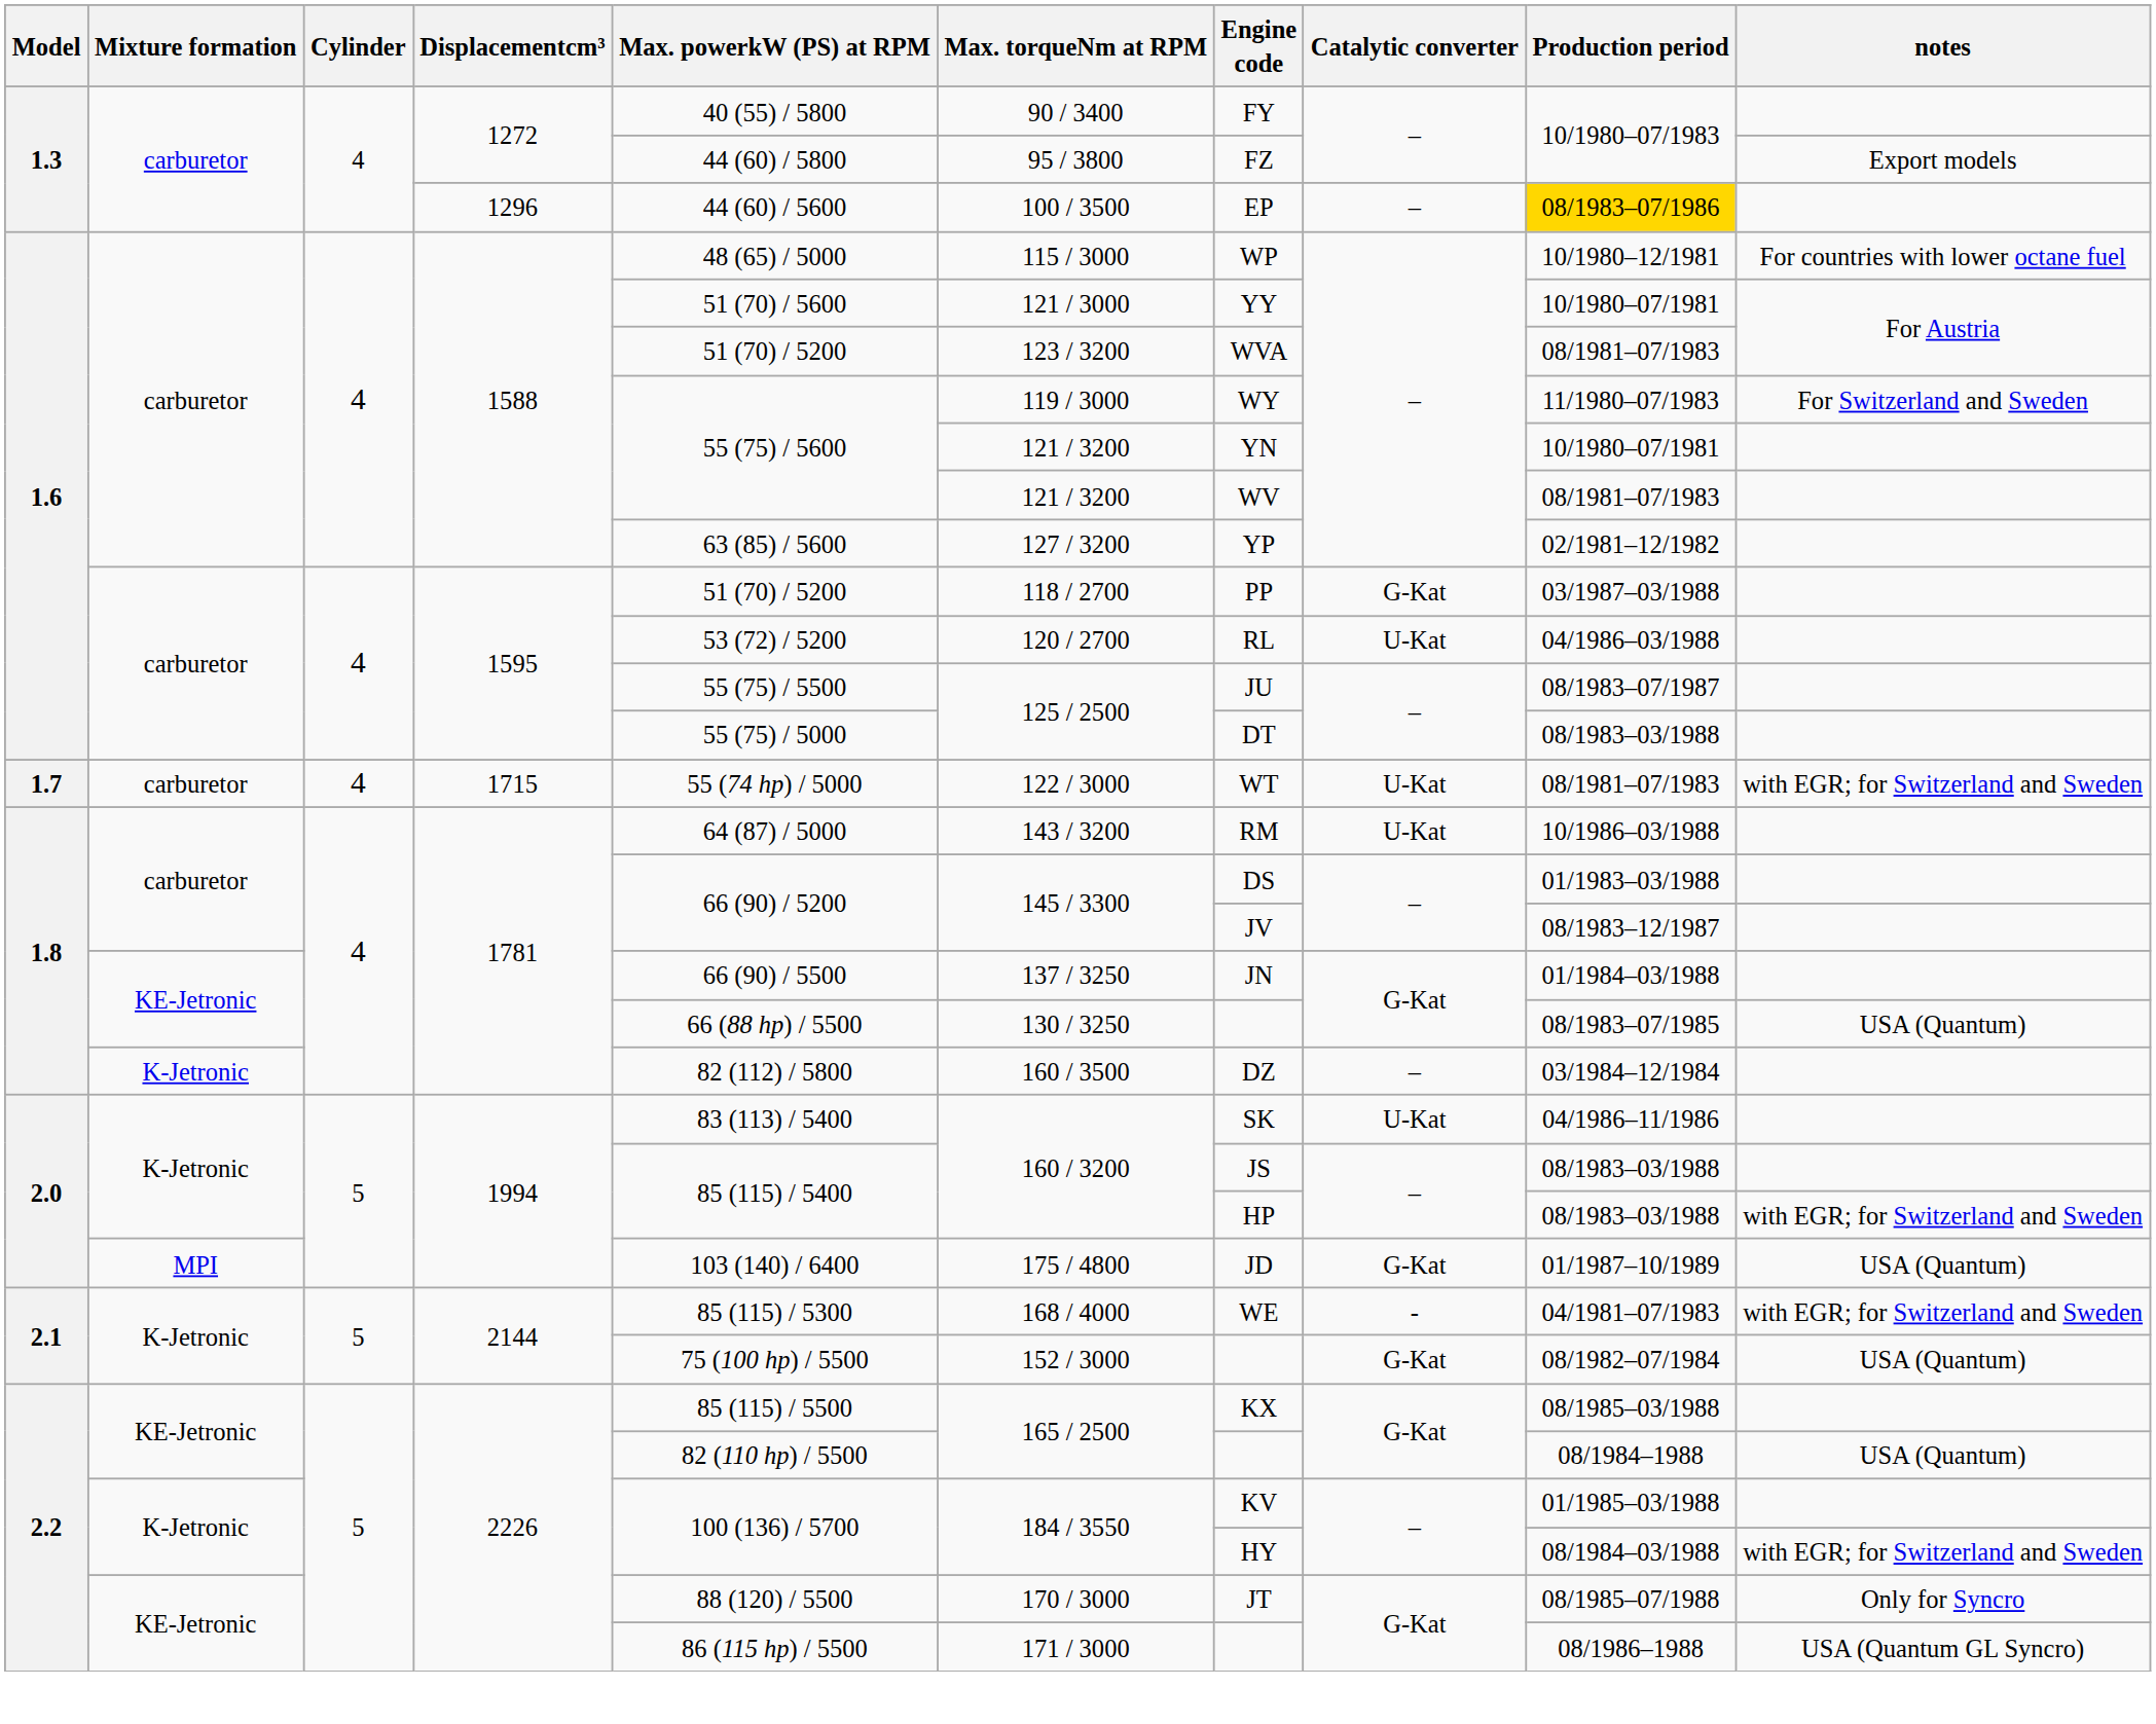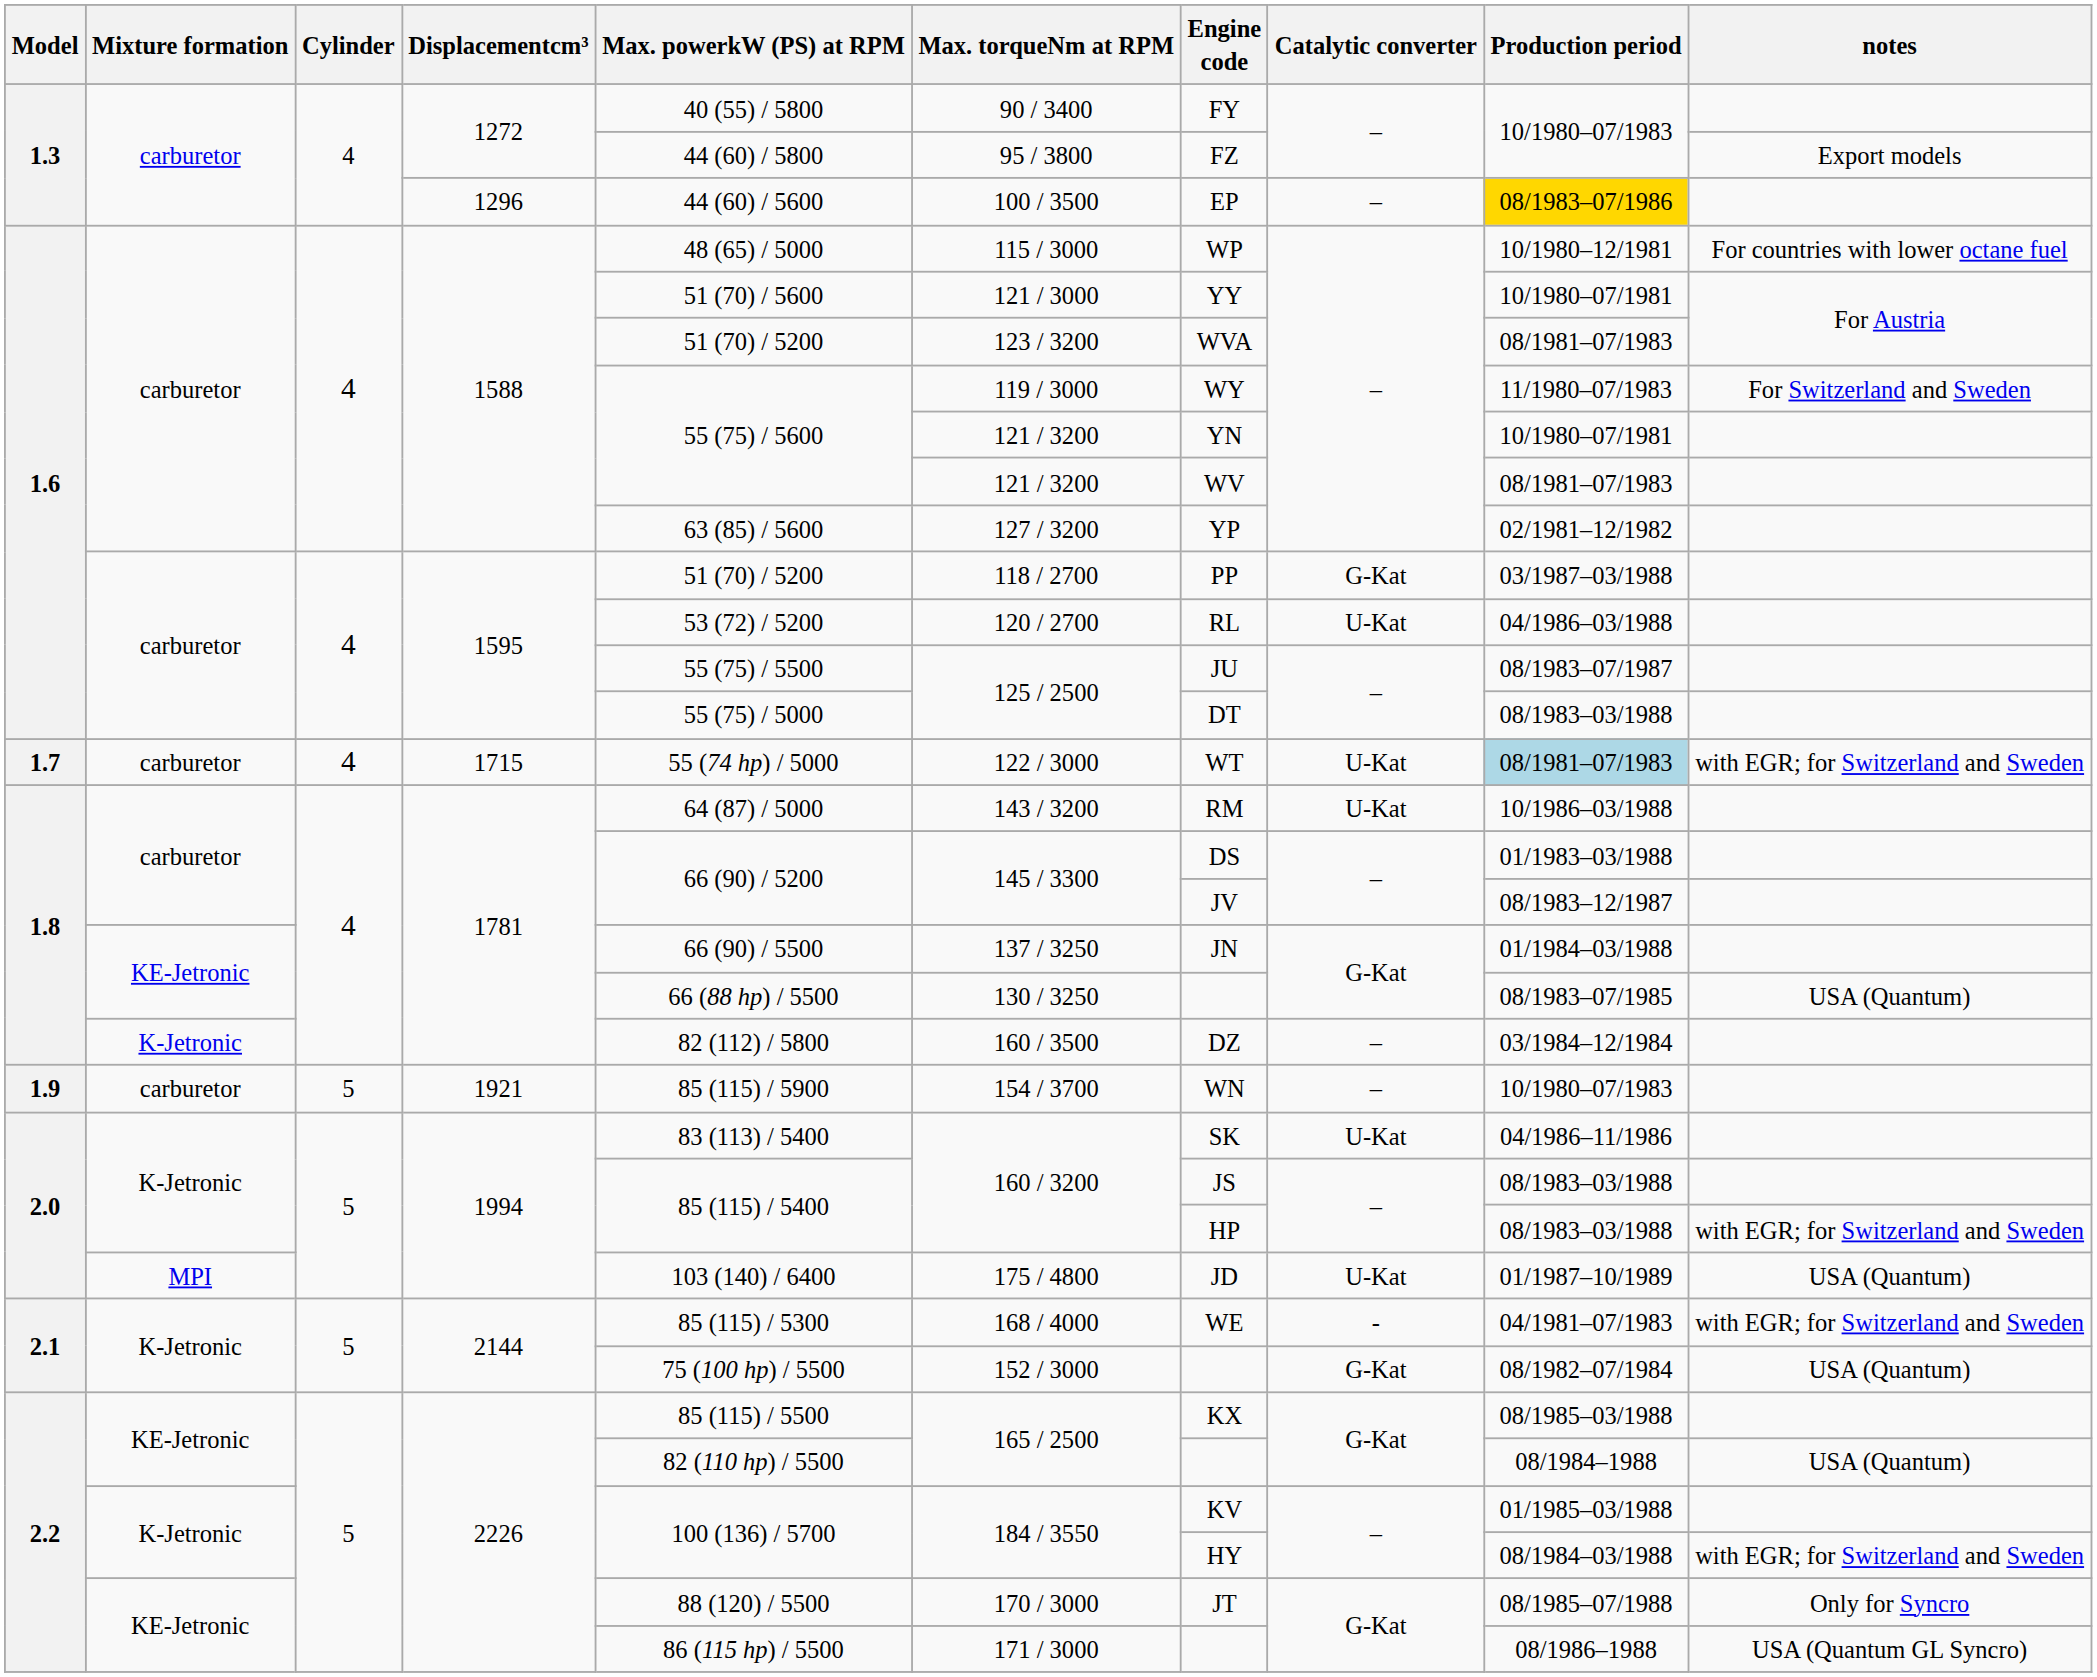 <table class="wikitable" style="text-align: center; font-size: 100%;">
 <tr>
 <th><small>Model</small></th>
 <th><small>Mixture formation</small></th>
 <th><small>Cylinder</small></th>
 <th><small>Displacement</small><small>cm³</small></th>
 <th><small>Max. power</small><small>kW (PS) at RPM</small></th>
 <th><small>Max. torque</small><small>Nm at RPM</small></th>
 <th><small>Engine</small><br><small>code</small></th>
 <th><small>Catalytic converter</small></th>
 <th><small>Production period</small></th>
 <th><small>notes</small></th>
 </tr>
 <tr>
 <th rowspan="3" align="left"><strong><small>1.3</small></strong></th>
 <td rowspan="3"><a href='#'><small>carburetor</small></a></td>
 <td rowspan="3"><small>4</small></td>
 <td rowspan="2"><small>1272</small></td>
 <td><small>40 (55) / 5800</small></td>
 <td><small>90 / 3400</small></td>
 <td><small>FY</small></td>
 <td rowspan="2"><small>–</small></td>
 <td rowspan="2"><small>10/1980–07/1983</small></td>
 <td></td>
 </tr>
 <tr>
 <td><small>44 (60) / 5800</small></td>
 <td><small>95 / 3800</small></td>
 <td><small>FZ</small></td>
 <td><small>Export models</small></td>
 </tr>
 <tr>
 <td><small>1296</small></td>
 <td><small>44 (60) / 5600</small></td>
 <td><small>100 / 3500</small></td>
 <td><small>EP</small></td>
 <td><small>–</small></td>
 <td style="background: gold;"><small>08/1983–07/1986</small></td>
 <td></td>
 </tr>
 <tr>
 <th rowspan="11" align="left"><strong><small>1.6</small></strong></th>
 <td rowspan="7"><small>carburetor</small></td>
 <td rowspan="7">4</td>
 <td rowspan="7"><small>1588</small></td>
 <td><small>48 (65) / 5000</small></td>
 <td><small>115 / 3000</small></td>
 <td><small>WP</small></td>
 <td rowspan="7"><small>–</small></td>
 <td><small>10/1980–12/1981</small></td>
 <td><small>For countries with lower <a href='#'>octane fuel</a></small></td>
 </tr>
 <tr>
 <td><small>51 (70) / 5600</small></td>
 <td><small>121 / 3000</small></td>
 <td><small>YY</small></td>
 <td><small>10/1980–07/1981</small></td>
 <td rowspan="2"><small>For <a href='#'>Austria</a></small></td>
 </tr>
 <tr>
 <td><small>51 (70) / 5200</small></td>
 <td><small>123 / 3200</small></td>
 <td><small>WVA</small></td>
 <td><small>08/1981–07/1983</small></td>
 </tr>
 <tr>
 <td rowspan="3"><small>55 (75) / 5600</small></td>
 <td><small>119 / 3000</small></td>
 <td><small>WY</small></td>
 <td><small>11/1980–07/1983</small></td>
 <td><small>For <a href='#'>Switzerland</a> and <a href='#'>Sweden</a></small></td>
 </tr>
 <tr>
 <td><small>121 / 3200</small></td>
 <td><small>YN</small></td>
 <td><small>10/1980–07/1981</small></td>
 <td></td>
 </tr>
 <tr>
 <td><small>121 / 3200</small></td>
 <td><small>WV</small></td>
 <td><small>08/1981–07/1983</small></td>
 <td></td>
 </tr>
 <tr>
 <td><small>63 (85) / 5600</small></td>
 <td><small>127 / 3200</small></td>
 <td><small>YP</small></td>
 <td><small>02/1981–12/1982</small></td>
 <td></td>
 </tr>
 <tr>
 <td rowspan="4"><small>carburetor</small></td>
 <td rowspan="4">4</td>
 <td rowspan="4"><small>1595</small></td>
 <td><small>51 (70) / 5200</small></td>
 <td><small>118 / 2700</small></td>
 <td><small>PP</small></td>
 <td><small>G-Kat</small></td>
 <td><small>03/1987–03/1988</small></td>
 <td></td>
 </tr>
 <tr>
 <td><small>53 (72) / 5200</small></td>
 <td><small>120 / 2700</small></td>
 <td><small>RL</small></td>
 <td><small>U-Kat</small></td>
 <td><small>04/1986–03/1988</small></td>
 <td></td>
 </tr>
 <tr>
 <td><small>55 (75) / 5500</small></td>
 <td rowspan="2"><small>125 / 2500</small></td>
 <td><small>JU</small></td>
 <td rowspan="2"><small>–</small></td>
 <td><small>08/1983–07/1987</small></td>
 <td></td>
 </tr>
 <tr>
 <td><small>55 (75) / 5000</small></td>
 <td><small>DT</small></td>
 <td><small>08/1983–03/1988</small></td>
 <td></td>
 </tr>
 <tr>
 <th align="left"><strong><small>1.7</small></strong></th>
 <td><small>carburetor</small></td>
 <td>4</td>
 <td><small>1715</small></td>
 <td><small>55 (<em>74 hp</em>) / 5000</small></td>
 <td><small>122 / 3000</small></td>
 <td><small>WT</small></td>
 <td><small>U-Kat</small></td>
-<td><small>08/1981–07/1983</small></td>
+<td style="background: lightblue;"><small>08/1981–07/1983</small></td>
 <td><small>with EGR; for <a href='#'>Switzerland</a> and <a href='#'>Sweden</a></small></td>
 </tr>
 <tr>
 <th rowspan="6" align="left"><strong><small>1.8</small></strong></th>
 <td rowspan="3"><small>carburetor</small></td>
 <td rowspan="6">4</td>
 <td rowspan="6"><small>1781</small></td>
 <td><small>64 (87) / 5000</small></td>
 <td><small>143 / 3200</small></td>
 <td><small>RM</small></td>
 <td><small>U-Kat</small></td>
 <td><small>10/1986–03/1988</small></td>
 <td></td>
 </tr>
 <tr>
 <td rowspan="2"><small>66 (90) / 5200</small></td>
 <td rowspan="2"><small>145 / 3300</small></td>
 <td><small>DS</small></td>
 <td rowspan="2"><small>–</small></td>
 <td><small>01/1983–03/1988</small></td>
 <td></td>
 </tr>
 <tr>
 <td><small>JV</small></td>
 <td><small>08/1983–12/1987</small></td>
 <td></td>
 </tr>
 <tr>
 <td rowspan="2"><small><a href='#'>KE-Jetronic</a></small></td>
 <td><small>66 (90) / 5500</small></td>
 <td><small>137 / 3250</small></td>
 <td><small>JN</small></td>
 <td rowspan="2"><small>G-Kat</small></td>
 <td><small>01/1984–03/1988</small></td>
 <td></td>
 </tr>
 <tr>
 <td><small>66 (<em>88 hp</em>) / 5500</small></td>
 <td><small>130 / 3250</small></td>
 <td><small> </small></td>
 <td><small>08/1983–07/1985</small></td>
 <td><small>USA (Quantum)</small></td>
 </tr>
 <tr>
 <td><small><a href='#'>K-Jetronic</a></small></td>
 <td><small>82 (112) / 5800</small></td>
 <td><small>160 / 3500</small></td>
 <td><small>DZ</small></td>
 <td><small>–</small></td>
 <td><small>03/1984–12/1984</small></td>
 <td></td>
 </tr>
 <tr>
+<th align="left"><strong><small>1.9</small></strong></th>
+<td><small>carburetor</small></td>
+<td><small>5</small></td>
+<td><small>1921</small></td>
+<td><small>85 (115) / 5900</small></td>
+<td><small>154 / 3700</small></td>
+<td><small>WN</small></td>
+<td><small>–</small></td>
+<td><small>10/1980–07/1983</small></td>
+<td></td>
+</tr>
+<tr>
 <th rowspan="4" align="left"><strong><small>2.0</small></strong></th>
 <td rowspan="3"><small>K-Jetronic</small></td>
 <td rowspan="4"><small>5</small></td>
 <td rowspan="4"><small>1994</small></td>
 <td><small>83 (113) / 5400</small></td>
 <td rowspan="3"><small>160 / 3200</small></td>
 <td><small>SK</small></td>
 <td><small>U-Kat</small></td>
 <td><small>04/1986–11/1986</small></td>
 <td></td>
 </tr>
 <tr>
 <td rowspan="2"><small>85 (115) / 5400</small></td>
 <td><small>JS</small></td>
 <td rowspan="2"><small>–</small></td>
 <td><small>08/1983–03/1988</small></td>
 <td></td>
 </tr>
 <tr>
 <td><small>HP</small></td>
 <td><small>08/1983–03/1988</small></td>
 <td><small>with EGR; for <a href='#'>Switzerland</a> and <a href='#'>Sweden</a></small></td>
 </tr>
 <tr>
 <td><small><a href='#'>MPI</a></small></td>
 <td><small>103 (140) / 6400</small></td>
 <td><small>175 / 4800</small></td>
 <td><small>JD</small></td>
-<td><small>G-Kat</small></td>
+<td><small>U-Kat</small></td>
 <td><small>01/1987–10/1989</small></td>
 <td><small>USA (Quantum)</small></td>
 </tr>
 <tr>
 <th align="left" rowspan="2"><strong><small>2.1</small></strong></th>
 <td rowspan="2"><small>K-Jetronic</small></td>
 <td rowspan="2"><small>5</small></td>
 <td rowspan="2"><small>2144</small></td>
 <td><small>85 (115) / 5300</small></td>
 <td><small>168 / 4000</small></td>
 <td><small>WE</small></td>
 <td><small>-</small></td>
 <td><small>04/1981–07/1983</small></td>
 <td><small>with EGR; for <a href='#'>Switzerland</a> and <a href='#'>Sweden</a></small></td>
 </tr>
 <tr>
 <td><small>75 (<em>100 hp</em>) / 5500</small></td>
 <td><small>152 / 3000</small></td>
 <td><small> </small></td>
 <td><small>G-Kat</small></td>
 <td><small>08/1982–07/1984</small></td>
 <td><small>USA (Quantum)</small></td>
 </tr>
 <tr>
 <th rowspan="6" align="left"><strong><small>2.2</small></strong></th>
 <td rowspan="2"><small>KE-Jetronic</small></td>
 <td rowspan="6"><small>5</small></td>
 <td rowspan="6"><small>2226</small></td>
 <td><small>85 (115) / 5500</small></td>
 <td rowspan="2"><small>165 / 2500</small></td>
 <td><small>KX</small></td>
 <td rowspan="2"><small>G-Kat</small></td>
 <td><small>08/1985–03/1988</small></td>
 <td></td>
 </tr>
 <tr>
 <td><small>82 (<em>110 hp</em>) / 5500</small></td>
 <td><small> </small></td>
 <td><small>08/1984–1988</small></td>
 <td><small>USA (Quantum)</small></td>
 </tr>
 <tr>
 <td rowspan="2"><small>K-Jetronic</small></td>
 <td rowspan="2"><small>100 (136) / 5700</small></td>
 <td rowspan="2"><small>184 / 3550</small></td>
 <td><small>KV</small></td>
 <td rowspan="2"><small>–</small></td>
 <td><small>01/1985–03/1988</small></td>
 <td></td>
 </tr>
 <tr>
 <td><small>HY</small></td>
 <td><small>08/1984–03/1988</small></td>
 <td><small>with EGR; for <a href='#'>Switzerland</a> and <a href='#'>Sweden</a></small></td>
 </tr>
 <tr>
 <td rowspan="2"><small>KE-Jetronic</small></td>
 <td><small>88 (120) / 5500</small></td>
 <td><small>170 / 3000</small></td>
 <td><small>JT</small></td>
 <td rowspan="2"><small>G-Kat</small></td>
 <td><small>08/1985–07/1988</small></td>
 <td><small>Only for <a href='#'>Syncro</a></small></td>
 </tr>
 <tr>
 <td><small>86 (<em>115 hp</em>) / 5500</small></td>
 <td><small>171 / 3000</small></td>
 <td><small> </small></td>
 <td><small>08/1986–1988</small></td>
 <td><small>USA (Quantum GL Syncro)</small></td>
 </tr>
 </table>
